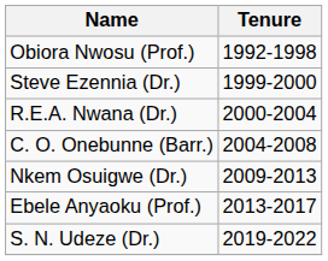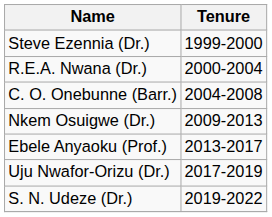 <table class="wikitable">
 <tr>
 <th>Name</th>
 <th>Tenure</th>
-</tr>
-<tr>
-<td>Obiora Nwosu (Prof.)</td>
-<td>1992-1998</td>
 </tr>
 <tr>
 <td>Steve Ezennia (Dr.)</td>
 <td>1999-2000</td>
 </tr>
 <tr>
 <td>R.E.A. Nwana (Dr.)</td>
 <td>2000-2004</td>
 </tr>
 <tr>
 <td>C. O. Onebunne (Barr.)</td>
 <td>2004-2008</td>
 </tr>
 <tr>
 <td>Nkem Osuigwe (Dr.)</td>
 <td>2009-2013</td>
 </tr>
 <tr>
 <td>Ebele Anyaoku (Prof.)</td>
 <td>2013-2017</td>
 </tr>
 <tr>
+<td>Uju Nwafor-Orizu (Dr.)</td>
+<td>2017-2019</td>
+</tr>
+<tr>
 <td>S. N. Udeze (Dr.)</td>
 <td>2019-2022</td>
 </tr>
 <tr>
 </tr>
 </table>
